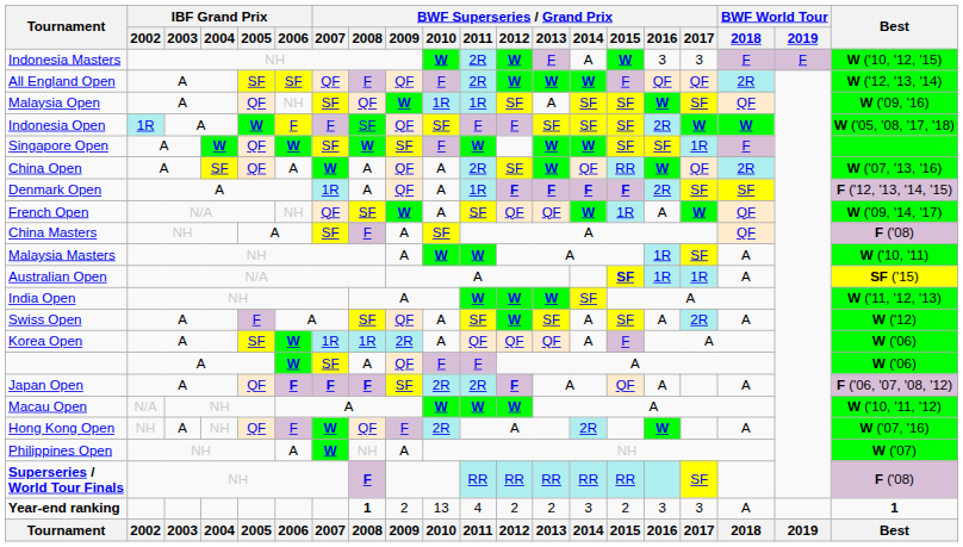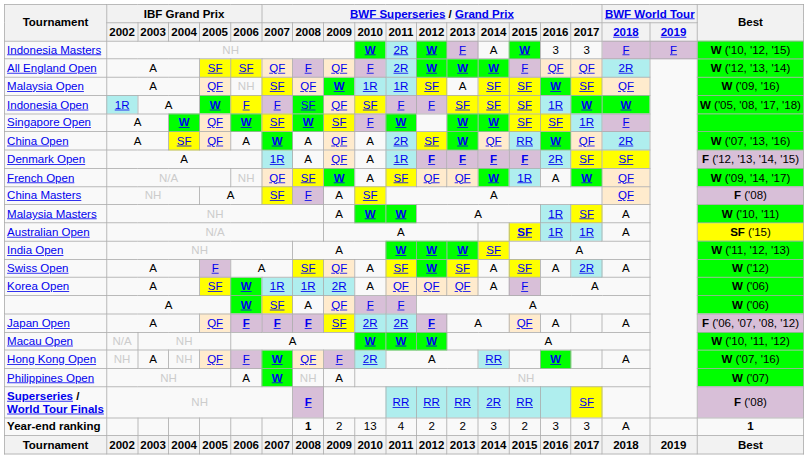 <table class="wikitable" style="font-size: 90%; text-align:center">
 <tr>
 <th rowspan="2">Tournament</th>
 <th colspan="5">IBF Grand Prix</th>
 <th colspan="11"><a href='#'>BWF Superseries</a> / <a href='#'>Grand Prix</a></th>
 <th colspan="2"><a href='#'>BWF World Tour</a></th>
 <th rowspan="2">Best</th>
 </tr>
 <tr>
 <th>2002</th>
 <th>2003</th>
 <th>2004</th>
 <th>2005</th>
 <th>2006</th>
 <th>2007</th>
 <th>2008</th>
 <th>2009</th>
 <th>2010</th>
 <th>2011</th>
 <th>2012</th>
 <th>2013</th>
 <th>2014</th>
 <th>2015</th>
 <th>2016</th>
 <th>2017</th>
 <th><a href='#'>2018</a></th>
 <th><a href='#'>2019</a></th>
 </tr>
 <tr>
 <td align=left><a href='#'>Indonesia Masters</a></td>
 <td colspan="8" style=color:#ccc>NH</td>
 <td bgcolor=00FF00><a href='#'><strong>W</strong></a></td>
 <td bgcolor=AFEEEE><a href='#'>2R</a></td>
 <td bgcolor=00FF00><a href='#'><strong>W</strong></a></td>
 <td bgcolor=D8BFD8><a href='#'>F</a></td>
 <td>A</td>
 <td bgcolor=00FF00><a href='#'><strong>W</strong></a></td>
 <td>3</td>
 <td>3</td>
 <td bgcolor=D8BFD8><a href='#'>F</a></td>
 <td bgcolor=D8BFD8><a href='#'>F</a></td>
 <td bgcolor=00FF00><strong>W</strong> ('10, '12, '15)</td>
 </tr>
 <tr>
 <td align=left><a href='#'>All England Open</a></td>
 <td colspan="3">A</td>
 <td bgcolor=FFFF00><a href='#'>SF</a></td>
 <td bgcolor=FFFF00><a href='#'>SF</a></td>
 <td bgcolor=FFEBCD><a href='#'>QF</a></td>
 <td bgcolor=D8BFD8><a href='#'>F</a></td>
 <td bgcolor=FFEBCD><a href='#'>QF</a></td>
 <td bgcolor=D8BFD8><a href='#'>F</a></td>
 <td bgcolor=AFEEEE><a href='#'>2R</a></td>
 <td bgcolor=00FF00><a href='#'><strong>W</strong></a></td>
 <td bgcolor=00FF00><a href='#'><strong>W</strong></a></td>
 <td bgcolor=00FF00><a href='#'><strong>W</strong></a></td>
 <td bgcolor=D8BFD8><a href='#'>F</a></td>
 <td bgcolor=FFEBCD><a href='#'>QF</a></td>
 <td bgcolor=FFEBCD><a href='#'>QF</a></td>
 <td bgcolor=AFEEEE><a href='#'>2R</a></td>
 <td rowspan="19"></td>
 <td bgcolor=00FF00><strong>W</strong> ('12, '13, '14)</td>
 </tr>
 <tr>
 <td align=left><a href='#'>Malaysia Open</a></td>
 <td colspan="3">A</td>
 <td bgcolor=FFEBCD><a href='#'>QF</a></td>
 <td style=color:#ccc>NH</td>
 <td bgcolor=FFFF00><a href='#'>SF</a></td>
 <td bgcolor=FFEBCD><a href='#'>QF</a></td>
 <td bgcolor=00FF00><a href='#'><strong>W</strong></a></td>
 <td bgcolor=AFEEEE><a href='#'>1R</a></td>
 <td bgcolor=AFEEEE><a href='#'>1R</a></td>
 <td bgcolor=FFFF00><a href='#'>SF</a></td>
 <td>A</td>
 <td bgcolor=FFFF00><a href='#'>SF</a></td>
 <td bgcolor=FFFF00><a href='#'>SF</a></td>
 <td bgcolor=00FF00><a href='#'><strong>W</strong></a></td>
 <td bgcolor=FFFF00><a href='#'>SF</a></td>
 <td bgcolor=FFEBCD><a href='#'>QF</a></td>
 <td bgcolor=00FF00><strong>W</strong> ('09, '16)</td>
 </tr>
 <tr>
 <td align=left><a href='#'>Indonesia Open</a></td>
 <td bgcolor=AFEEEE><a href='#'>1R</a></td>
 <td colspan="2">A</td>
 <td bgcolor=00FF00><a href='#'><strong>W</strong></a></td>
 <td bgcolor=FFFF00><a href='#'>F</a></td>
 <td bgcolor=D8BFD8><a href='#'>F</a></td>
 <td bgcolor=00FF00><a href='#'>SF</a></td>
 <td bgcolor=FFEBCD><a href='#'>QF</a></td>
 <td bgcolor=FFFF00><a href='#'>SF</a></td>
 <td bgcolor=D8BFD8><a href='#'>F</a></td>
 <td bgcolor=D8BFD8><a href='#'>F</a></td>
 <td bgcolor=FFFF00><a href='#'>SF</a></td>
 <td bgcolor=FFFF00><a href='#'>SF</a></td>
 <td bgcolor=FFFF00><a href='#'>SF</a></td>
-<td bgcolor=AFEEEE><a href='#'>2R</a></td>
+<td bgcolor=AFEEEE><a href='#'>1R</a></td>
 <td bgcolor=00FF00><a href='#'><strong>W</strong></a></td>
 <td bgcolor=00FF00><a href='#'><strong>W</strong></a></td>
 <td bgcolor=00FF00><strong>W</strong> ('05, '08, '17, '18)</td>
 </tr>
 <tr>
 <td align=left><a href='#'>Singapore Open</a></td>
 <td colspan="2">A</td>
 <td bgcolor=00FF00><a href='#'><strong>W</strong></a></td>
 <td bgcolor=FFEBCD><a href='#'>QF</a></td>
 <td bgcolor=00FF00><a href='#'><strong>W</strong></a></td>
 <td bgcolor=FFFF00><a href='#'>SF</a></td>
 <td bgcolor=00FF00><a href='#'><strong>W</strong></a></td>
 <td bgcolor=FFFF00><a href='#'>SF</a></td>
 <td bgcolor=D8BFD8><a href='#'>F</a></td>
 <td bgcolor=00FF00><a href='#'><strong>W</strong></a></td>
 <td><a href='#'></a></td>
 <td bgcolor=00FF00><a href='#'><strong>W</strong></a></td>
 <td bgcolor=00FF00><a href='#'><strong>W</strong></a></td>
 <td bgcolor=FFFF00><a href='#'>SF</a></td>
 <td bgcolor=FFFF00><a href='#'>SF</a></td>
 <td bgcolor=AFEEEE><a href='#'>1R</a></td>
 <td bgcolor=D8BFD8><a href='#'>F</a></td>
 <td bgcolor=00FF00></td>
 </tr>
 <tr>
 <td align=left><a href='#'>China Open</a></td>
 <td colspan="2">A</td>
 <td bgcolor=FFFF00><a href='#'>SF</a></td>
 <td bgcolor=FFEBCD><a href='#'>QF</a></td>
 <td>A</td>
 <td bgcolor=00FF00><a href='#'><strong>W</strong></a></td>
 <td>A</td>
 <td bgcolor=FFEBCD><a href='#'>QF</a></td>
 <td>A</td>
 <td bgcolor=AFEEEE><a href='#'>2R</a></td>
 <td bgcolor=FFFF00><a href='#'>SF</a></td>
 <td bgcolor=00FF00><a href='#'><strong>W</strong></a></td>
 <td bgcolor=FFEBCD><a href='#'>QF</a></td>
 <td bgcolor=afeeee><a href='#'>RR</a></td>
 <td bgcolor=00FF00><a href='#'><strong>W</strong></a></td>
 <td bgcolor=FFEBCD><a href='#'>QF</a></td>
 <td bgcolor=AFEEEE><a href='#'>2R</a></td>
 <td bgcolor=00FF00><strong>W</strong> ('07, '13, '16)</td>
 </tr>
 <tr>
 <td align=left><a href='#'>Denmark Open</a></td>
 <td colspan="5">A</td>
 <td bgcolor=AFEEEE><a href='#'>1R</a></td>
 <td>A</td>
 <td bgcolor=FFEBCD><a href='#'>QF</a></td>
 <td>A</td>
 <td bgcolor=AFEEEE><a href='#'>1R</a></td>
 <td bgcolor=D8BFD8><a href='#'><strong>F</strong></a></td>
 <td bgcolor=D8BFD8><a href='#'><strong>F</strong></a></td>
 <td bgcolor=D8BFD8><a href='#'><strong>F</strong></a></td>
 <td bgcolor=D8BFD8><a href='#'><strong>F</strong></a></td>
 <td bgcolor=AFEEEE><a href='#'>2R</a></td>
 <td bgcolor=FFFF00><a href='#'>SF</a></td>
 <td bgcolor=FFFF00><a href='#'>SF</a></td>
 <td bgcolor=D8BFD8><strong>F</strong> ('12, '13, '14, '15)</td>
 </tr>
 <tr>
 <td align=left><a href='#'>French Open</a></td>
 <td colspan="4" style=color:#ccc>N/A</td>
 <td style=color:#ccc>NH</td>
 <td bgcolor=FFEBCD><a href='#'>QF</a></td>
 <td bgcolor=FFFF00><a href='#'>SF</a></td>
 <td bgcolor=00FF00><a href='#'><strong>W</strong></a></td>
 <td>A</td>
 <td bgcolor=FFFF00><a href='#'>SF</a></td>
 <td bgcolor=FFEBCD><a href='#'>QF</a></td>
 <td bgcolor=FFEBCD><a href='#'>QF</a></td>
 <td bgcolor=00FF00><a href='#'><strong>W</strong></a></td>
 <td bgcolor=AFEEEE><a href='#'>1R</a></td>
 <td>A</td>
 <td bgcolor=00FF00><a href='#'><strong>W</strong></a></td>
 <td bgcolor=FFEBCD><a href='#'>QF</a></td>
 <td bgcolor=00FF00><strong>W</strong> ('09, '14, '17)</td>
 </tr>
 <tr>
 <td align=left><a href='#'>China Masters</a></td>
 <td colspan="3" style=color:#ccc>NH</td>
 <td colspan="2">A</td>
 <td bgcolor=FFFF00><a href='#'>SF</a></td>
 <td bgcolor=D8BFD8><a href='#'>F</a></td>
 <td>A</td>
 <td bgcolor=FFFF00><a href='#'>SF</a></td>
 <td colspan="7">A</td>
 <td bgcolor=FFEBCD><a href='#'>QF</a></td>
 <td bgcolor=D8BFD8><strong>F</strong> ('08)</td>
 </tr>
 <tr>
 <td align=left><a href='#'>Malaysia Masters</a></td>
 <td colspan="7" style=color:#ccc>NH</td>
 <td>A</td>
 <td bgcolor=00FF00><a href='#'><strong>W</strong></a></td>
 <td bgcolor=00FF00><a href='#'><strong>W</strong></a></td>
 <td colspan="4">A</td>
 <td bgcolor=AFEEEE><a href='#'>1R</a></td>
 <td bgcolor=FFFF00><a href='#'>SF</a></td>
 <td>A</td>
 <td bgcolor=00FF00><strong>W</strong> ('10, '11)</td>
 </tr>
 <tr>
 <td align=left><a href='#'>Australian Open</a></td>
 <td colspan="7" style=color:#ccc>N/A</td>
 <td colspan="5">A</td>
 <td></td>
 <td bgcolor=FFFF00><a href='#'><strong>SF</strong></a></td>
 <td bgcolor=AFEEEE><a href='#'>1R</a></td>
 <td bgcolor=AFEEEE><a href='#'>1R</a></td>
 <td>A</td>
 <td bgcolor=FFFF00><strong>SF</strong> ('15)</td>
 </tr>
 <tr>
 <td align=left><a href='#'>India Open</a></td>
 <td colspan="6" style=color:#ccc>NH</td>
 <td colspan="3">A</td>
 <td bgcolor=00FF00><a href='#'><strong>W</strong></a></td>
 <td bgcolor=00FF00><a href='#'><strong>W</strong></a></td>
 <td bgcolor=00FF00><a href='#'><strong>W</strong></a></td>
 <td bgcolor=FFFF00><a href='#'>SF</a></td>
 <td colspan="4">A</td>
 <td bgcolor=00FF00><strong>W</strong> ('11, '12, '13)</td>
 </tr>
 <tr>
 <td align=left><a href='#'>Swiss Open</a></td>
 <td colspan="3">A</td>
 <td bgcolor=D8BFD8><a href='#'>F</a></td>
 <td colspan="2">A</td>
 <td bgcolor=FFFF00><a href='#'>SF</a></td>
 <td bgcolor=FFEBCD><a href='#'>QF</a></td>
 <td>A</td>
 <td bgcolor=FFFF00><a href='#'>SF</a></td>
 <td bgcolor=00FF00><a href='#'><strong>W</strong></a></td>
 <td bgcolor=FFFF00><a href='#'>SF</a></td>
 <td>A</td>
 <td bgcolor=FFFF00><a href='#'>SF</a></td>
 <td>A</td>
 <td bgcolor=AFEEEE><a href='#'>2R</a></td>
 <td>A</td>
 <td bgcolor=00FF00><strong>W</strong> ('12)</td>
 </tr>
 <tr>
 <td align=left><a href='#'>Korea Open</a></td>
 <td colspan="3">A</td>
 <td bgcolor=FFFF00><a href='#'>SF</a></td>
 <td bgcolor=00FF00><a href='#'><strong>W</strong></a></td>
 <td bgcolor=AFEEEE><a href='#'>1R</a></td>
 <td bgcolor=AFEEEE><a href='#'>1R</a></td>
 <td bgcolor=AFEEEE><a href='#'>2R</a></td>
 <td>A</td>
 <td bgcolor=FFEBCD><a href='#'>QF</a></td>
 <td bgcolor=FFEBCD><a href='#'>QF</a></td>
 <td bgcolor=FFEBCD><a href='#'>QF</a></td>
 <td>A</td>
 <td bgcolor=D8BFD8><a href='#'>F</a></td>
 <td colspan="3">A</td>
 <td bgcolor=00FF00><strong>W</strong> ('06)</td>
 </tr>
 <tr>
 <td align=left></td>
 <td colspan="4">A</td>
 <td bgcolor=00FF00><a href='#'><strong>W</strong></a></td>
 <td bgcolor=FFFF00><a href='#'>SF</a></td>
 <td>A</td>
 <td bgcolor=FFEBCD><a href='#'>QF</a></td>
 <td bgcolor=D8BFD8><a href='#'>F</a></td>
 <td bgcolor=D8BFD8><a href='#'>F</a></td>
 <td colspan="7">A</td>
 <td bgcolor=00FF00><strong>W</strong> ('06)</td>
 </tr>
 <tr>
 <td align=left><a href='#'>Japan Open</a></td>
 <td colspan="3">A</td>
 <td bgcolor=FFEBCD><a href='#'>QF</a></td>
 <td bgcolor=D8BFD8><a href='#'><strong>F</strong></a></td>
 <td bgcolor=D8BFD8><a href='#'><strong>F</strong></a></td>
 <td bgcolor=D8BFD8><a href='#'><strong>F</strong></a></td>
 <td bgcolor=FFFF00><a href='#'>SF</a></td>
 <td bgcolor=AFEEEE><a href='#'>2R</a></td>
 <td bgcolor=AFEEEE><a href='#'>2R</a></td>
 <td bgcolor=D8BFD8><a href='#'><strong>F</strong></a></td>
 <td colspan="2">A</td>
 <td bgcolor=FFEBCD><a href='#'>QF</a></td>
 <td>A</td>
 <td></td>
 <td>A</td>
 <td bgcolor=D8BFD8><strong>F</strong> ('06, '07, '08, '12)</td>
 </tr>
 <tr>
 <td align=left><a href='#'>Macau Open</a></td>
 <td style=color:#ccc>N/A</td>
 <td colspan="3" style=color:#ccc>NH</td>
 <td colspan="4">A</td>
 <td bgcolor=00FF00><a href='#'><strong>W</strong></a></td>
 <td bgcolor=00FF00><a href='#'><strong>W</strong></a></td>
 <td bgcolor=00FF00><a href='#'><strong>W</strong></a></td>
 <td colspan="6">A</td>
 <td bgcolor=00FF00><strong>W</strong> ('10, '11, '12)</td>
 </tr>
 <tr>
 <td align=left><a href='#'>Hong Kong Open</a></td>
 <td style=color:#ccc>NH</td>
 <td>A</td>
 <td style=color:#ccc>NH</td>
 <td bgcolor=FFEBCD><a href='#'>QF</a></td>
 <td bgcolor=D8BFD8><a href='#'>F</a></td>
 <td bgcolor=00FF00><a href='#'><strong>W</strong></a></td>
 <td bgcolor=FFEBCD><a href='#'>QF</a></td>
 <td bgcolor=D8BFD8><a href='#'>F</a></td>
 <td bgcolor=AFEEEE><a href='#'>2R</a></td>
 <td colspan="3">A</td>
-<td bgcolor=AFEEEE><a href='#'>2R</a></td>
+<td bgcolor=afeeee><a href='#'>RR</a></td>
 <td></td>
 <td bgcolor=00FF00><a href='#'><strong>W</strong></a></td>
 <td></td>
 <td>A</td>
 <td bgcolor=00FF00><strong>W</strong> ('07, '16)</td>
 </tr>
 <tr>
 <td align=left><a href='#'>Philippines Open</a></td>
 <td colspan="4" style=color:#ccc>NH</td>
 <td>A</td>
 <td bgcolor=00FF00><a href='#'><strong>W</strong></a></td>
 <td style=color:#ccc>NH</td>
 <td>A</td>
 <td colspan="10" style=color:#ccc>NH</td>
 <td bgcolor=00FF00><strong>W</strong> ('07)</td>
 </tr>
 <tr>
 <td align=left><strong><a href='#'>Superseries</a> /<br><a href='#'>World Tour Finals</a></strong></td>
 <td colspan="6" style=color:#ccc>NH</td>
 <td bgcolor=D8BFD8><a href='#'><strong>F</strong></a></td>
 <td colspan="2"></td>
 <td bgcolor=afeeee><a href='#'>RR</a></td>
 <td bgcolor=afeeee><a href='#'>RR</a></td>
 <td bgcolor=afeeee><a href='#'>RR</a></td>
-<td bgcolor=afeeee><a href='#'>RR</a></td>
+<td bgcolor=AFEEEE><a href='#'>2R</a></td>
 <td bgcolor=afeeee><a href='#'>RR</a></td>
 <td bgcolor=afeeee><a href='#'></a></td>
 <td bgcolor=FFFF00><a href='#'>SF</a></td>
 <td></td>
 <td bgcolor=D8BFD8><strong>F</strong> ('08)</td>
 </tr>
 <tr>
 <td align=left><strong>Year-end ranking</strong></td>
 <td></td>
 <td></td>
 <td></td>
 <td></td>
 <td></td>
 <td></td>
 <td><strong>1</strong></td>
 <td>2</td>
 <td>13</td>
 <td>4</td>
 <td>2</td>
 <td>2</td>
 <td>3</td>
 <td>2</td>
 <td>3</td>
 <td>3</td>
 <td>A</td>
 <td></td>
 <td><strong>1</strong></td>
 </tr>
 <tr>
 <th>Tournament</th>
 <th>2002</th>
 <th>2003</th>
 <th>2004</th>
 <th>2005</th>
 <th>2006</th>
 <th>2007</th>
 <th>2008</th>
 <th>2009</th>
 <th>2010</th>
 <th>2011</th>
 <th>2012</th>
 <th>2013</th>
 <th>2014</th>
 <th>2015</th>
 <th>2016</th>
 <th>2017</th>
 <th>2018</th>
 <th>2019</th>
 <th>Best</th>
 </tr>
 </table>
